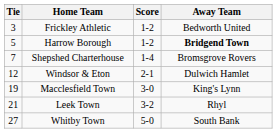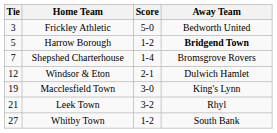 <table class="wikitable" style="text-align:center;">
 <tr>
 <th width=20>Tie</th>
 <th width=175>Home Team</th>
 <th width=20>Score</th>
 <th width=175>Away Team</th>
 </tr>
 <tr>
 <td>3</td>
 <td>Frickley Athletic</td>
-<td>1-2</td>
+<td>5-0</td>
 <td>Bedworth United</td>
 </tr>
 <tr>
 <td>5</td>
 <td>Harrow Borough</td>
 <td>1-2</td>
 <td><strong>Bridgend Town</strong></td>
 </tr>
 <tr>
 <td>7</td>
 <td>Shepshed Charterhouse</td>
 <td>1-4</td>
 <td>Bromsgrove Rovers</td>
 </tr>
 <tr>
 <td>12</td>
 <td>Windsor & Eton</td>
 <td>2-1</td>
 <td>Dulwich Hamlet</td>
 </tr>
 <tr>
 <td>19</td>
 <td>Macclesfield Town</td>
 <td>3-0</td>
 <td>King's Lynn</td>
 </tr>
 <tr>
 <td>21</td>
 <td>Leek Town</td>
 <td>3-2</td>
 <td>Rhyl</td>
 </tr>
 <tr>
 <td>27</td>
 <td>Whitby Town</td>
-<td>5-0</td>
+<td>1-2</td>
 <td>South Bank</td>
 </tr>
 </table>
